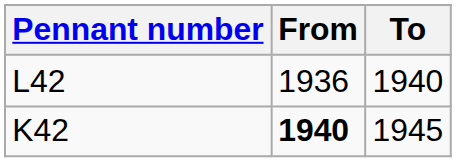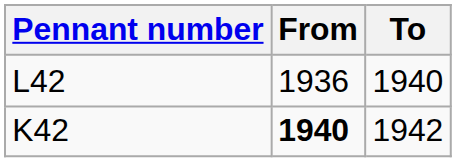 <table class="wikitable" style="text-align:left">
 <tr>
 <th><a href='#'>Pennant number</a></th>
 <th>From</th>
 <th>To</th>
 </tr>
 <tr>
 <td>L42</td>
 <td>1936</td>
 <td>1940</td>
 </tr>
 <tr>
 <td>K42</td>
 <td><strong>1940</strong></td>
-<td>1945</td>
+<td>1942</td>
 </tr>
 </table>
